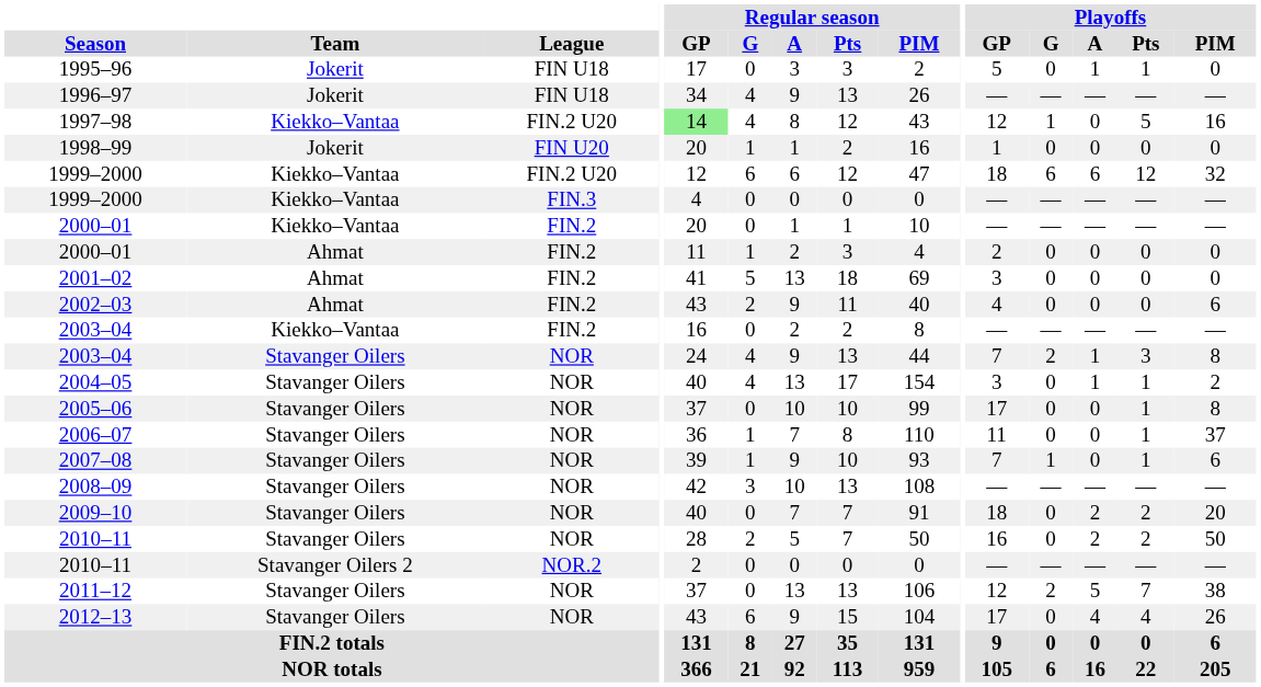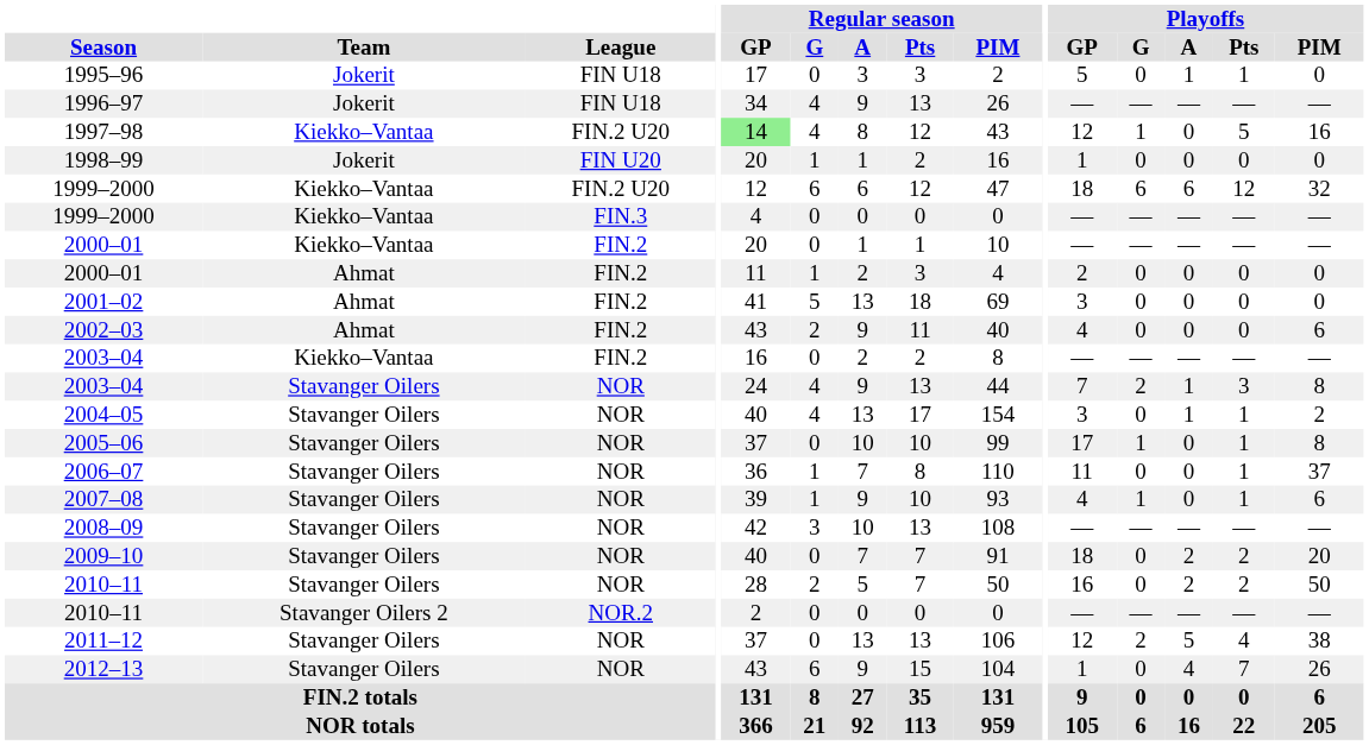 <table border="0" cellpadding="1" cellspacing="0" style="text-align:center; width:60em">
 <tr bgcolor="#e0e0e0">
 <th colspan="3" bgcolor="#ffffff"></th>
 <th rowspan="99" bgcolor="#ffffff"></th>
 <th colspan="5"><a href='#'>Regular season</a></th>
 <th rowspan="99" bgcolor="#ffffff"></th>
 <th colspan="5"><a href='#'>Playoffs</a></th>
 </tr>
 <tr bgcolor="#e0e0e0">
 <th><a href='#'>Season</a></th>
 <th>Team</th>
 <th>League</th>
 <th>GP</th>
 <th><a href='#'>G</a></th>
 <th><a href='#'>A</a></th>
 <th><a href='#'>Pts</a></th>
 <th><a href='#'>PIM</a></th>
 <th>GP</th>
 <th>G</th>
 <th>A</th>
 <th>Pts</th>
 <th>PIM</th>
 </tr>
 <tr>
 <td>1995–96</td>
 <td><a href='#'>Jokerit</a></td>
 <td>FIN U18</td>
 <td>17</td>
 <td>0</td>
 <td>3</td>
 <td>3</td>
 <td>2</td>
 <td>5</td>
 <td>0</td>
 <td>1</td>
 <td>1</td>
 <td>0</td>
 </tr>
 <tr bgcolor="#f0f0f0">
 <td>1996–97</td>
 <td>Jokerit</td>
 <td>FIN U18</td>
 <td>34</td>
 <td>4</td>
 <td>9</td>
 <td>13</td>
 <td>26</td>
 <td>—</td>
 <td>—</td>
 <td>—</td>
 <td>—</td>
 <td>—</td>
 </tr>
 <tr>
 <td>1997–98</td>
 <td><a href='#'>Kiekko–Vantaa</a></td>
 <td>FIN.2 U20</td>
 <td style="background: lightgreen;">14</td>
 <td>4</td>
 <td>8</td>
 <td>12</td>
 <td>43</td>
 <td>12</td>
 <td>1</td>
 <td>0</td>
 <td>5</td>
 <td>16</td>
 </tr>
 <tr bgcolor="#f0f0f0">
 <td>1998–99</td>
 <td>Jokerit</td>
 <td><a href='#'>FIN U20</a></td>
 <td>20</td>
 <td>1</td>
 <td>1</td>
 <td>2</td>
 <td>16</td>
 <td>1</td>
 <td>0</td>
 <td>0</td>
 <td>0</td>
 <td>0</td>
 </tr>
 <tr>
 <td>1999–2000</td>
 <td>Kiekko–Vantaa</td>
 <td>FIN.2 U20</td>
 <td>12</td>
 <td>6</td>
 <td>6</td>
 <td>12</td>
 <td>47</td>
 <td>18</td>
 <td>6</td>
 <td>6</td>
 <td>12</td>
 <td>32</td>
 </tr>
 <tr bgcolor="#f0f0f0">
 <td>1999–2000</td>
 <td>Kiekko–Vantaa</td>
 <td><a href='#'>FIN.3</a></td>
 <td>4</td>
 <td>0</td>
 <td>0</td>
 <td>0</td>
 <td>0</td>
 <td>—</td>
 <td>—</td>
 <td>—</td>
 <td>—</td>
 <td>—</td>
 </tr>
 <tr>
 <td><a href='#'>2000–01</a></td>
 <td>Kiekko–Vantaa</td>
 <td><a href='#'>FIN.2</a></td>
 <td>20</td>
 <td>0</td>
 <td>1</td>
 <td>1</td>
 <td>10</td>
 <td>—</td>
 <td>—</td>
 <td>—</td>
 <td>—</td>
 <td>—</td>
 </tr>
 <tr bgcolor="#f0f0f0">
 <td>2000–01</td>
 <td>Ahmat</td>
 <td>FIN.2</td>
 <td>11</td>
 <td>1</td>
 <td>2</td>
 <td>3</td>
 <td>4</td>
 <td>2</td>
 <td>0</td>
 <td>0</td>
 <td>0</td>
 <td>0</td>
 </tr>
 <tr>
 <td><a href='#'>2001–02</a></td>
 <td>Ahmat</td>
 <td>FIN.2</td>
 <td>41</td>
 <td>5</td>
 <td>13</td>
 <td>18</td>
 <td>69</td>
 <td>3</td>
 <td>0</td>
 <td>0</td>
 <td>0</td>
 <td>0</td>
 </tr>
 <tr bgcolor="#f0f0f0">
 <td><a href='#'>2002–03</a></td>
 <td>Ahmat</td>
 <td>FIN.2</td>
 <td>43</td>
 <td>2</td>
 <td>9</td>
 <td>11</td>
 <td>40</td>
 <td>4</td>
 <td>0</td>
 <td>0</td>
 <td>0</td>
 <td>6</td>
 </tr>
 <tr>
 <td><a href='#'>2003–04</a></td>
 <td>Kiekko–Vantaa</td>
 <td>FIN.2</td>
 <td>16</td>
 <td>0</td>
 <td>2</td>
 <td>2</td>
 <td>8</td>
 <td>—</td>
 <td>—</td>
 <td>—</td>
 <td>—</td>
 <td>—</td>
 </tr>
 <tr bgcolor="#f0f0f0">
 <td><a href='#'>2003–04</a></td>
 <td><a href='#'>Stavanger Oilers</a></td>
 <td><a href='#'>NOR</a></td>
 <td>24</td>
 <td>4</td>
 <td>9</td>
 <td>13</td>
 <td>44</td>
 <td>7</td>
 <td>2</td>
 <td>1</td>
 <td>3</td>
 <td>8</td>
 </tr>
 <tr>
 <td><a href='#'>2004–05</a></td>
 <td>Stavanger Oilers</td>
 <td>NOR</td>
 <td>40</td>
 <td>4</td>
 <td>13</td>
 <td>17</td>
 <td>154</td>
 <td>3</td>
 <td>0</td>
 <td>1</td>
 <td>1</td>
 <td>2</td>
 </tr>
 <tr bgcolor="#f0f0f0">
 <td><a href='#'>2005–06</a></td>
 <td>Stavanger Oilers</td>
 <td>NOR</td>
 <td>37</td>
 <td>0</td>
 <td>10</td>
 <td>10</td>
 <td>99</td>
 <td>17</td>
-<td>0</td>
+<td>1</td>
 <td>0</td>
 <td>1</td>
 <td>8</td>
 </tr>
 <tr>
 <td><a href='#'>2006–07</a></td>
 <td>Stavanger Oilers</td>
 <td>NOR</td>
 <td>36</td>
 <td>1</td>
 <td>7</td>
 <td>8</td>
 <td>110</td>
 <td>11</td>
 <td>0</td>
 <td>0</td>
 <td>1</td>
 <td>37</td>
 </tr>
 <tr bgcolor="#f0f0f0">
 <td><a href='#'>2007–08</a></td>
 <td>Stavanger Oilers</td>
 <td>NOR</td>
 <td>39</td>
 <td>1</td>
 <td>9</td>
 <td>10</td>
 <td>93</td>
-<td>7</td>
+<td>4</td>
 <td>1</td>
 <td>0</td>
 <td>1</td>
 <td>6</td>
 </tr>
 <tr>
 <td><a href='#'>2008–09</a></td>
 <td>Stavanger Oilers</td>
 <td>NOR</td>
 <td>42</td>
 <td>3</td>
 <td>10</td>
 <td>13</td>
 <td>108</td>
 <td>—</td>
 <td>—</td>
 <td>—</td>
 <td>—</td>
 <td>—</td>
 </tr>
 <tr bgcolor="#f0f0f0">
 <td><a href='#'>2009–10</a></td>
 <td>Stavanger Oilers</td>
 <td>NOR</td>
 <td>40</td>
 <td>0</td>
 <td>7</td>
 <td>7</td>
 <td>91</td>
 <td>18</td>
 <td>0</td>
 <td>2</td>
 <td>2</td>
 <td>20</td>
 </tr>
 <tr>
 <td><a href='#'>2010–11</a></td>
 <td>Stavanger Oilers</td>
 <td>NOR</td>
 <td>28</td>
 <td>2</td>
 <td>5</td>
 <td>7</td>
 <td>50</td>
 <td>16</td>
 <td>0</td>
 <td>2</td>
 <td>2</td>
 <td>50</td>
 </tr>
 <tr bgcolor="#f0f0f0">
 <td>2010–11</td>
 <td>Stavanger Oilers 2</td>
 <td><a href='#'>NOR.2</a></td>
 <td>2</td>
 <td>0</td>
 <td>0</td>
 <td>0</td>
 <td>0</td>
 <td>—</td>
 <td>—</td>
 <td>—</td>
 <td>—</td>
 <td>—</td>
 </tr>
 <tr>
 <td><a href='#'>2011–12</a></td>
 <td>Stavanger Oilers</td>
 <td>NOR</td>
 <td>37</td>
 <td>0</td>
 <td>13</td>
 <td>13</td>
 <td>106</td>
 <td>12</td>
 <td>2</td>
 <td>5</td>
-<td>7</td>
+<td>4</td>
 <td>38</td>
 </tr>
 <tr bgcolor="#f0f0f0">
 <td><a href='#'>2012–13</a></td>
 <td>Stavanger Oilers</td>
 <td>NOR</td>
 <td>43</td>
 <td>6</td>
 <td>9</td>
 <td>15</td>
 <td>104</td>
-<td>17</td>
+<td>1</td>
 <td>0</td>
 <td>4</td>
-<td>4</td>
+<td>7</td>
 <td>26</td>
 </tr>
 <tr bgcolor="#e0e0e0">
 <th colspan="3">FIN.2 totals</th>
 <th>131</th>
 <th>8</th>
 <th>27</th>
 <th>35</th>
 <th>131</th>
 <th>9</th>
 <th>0</th>
 <th>0</th>
 <th>0</th>
 <th>6</th>
 </tr>
 <tr bgcolor="#e0e0e0">
 <th colspan="3">NOR totals</th>
 <th>366</th>
 <th>21</th>
 <th>92</th>
 <th>113</th>
 <th>959</th>
 <th>105</th>
 <th>6</th>
 <th>16</th>
 <th>22</th>
 <th>205</th>
 </tr>
 </table>
